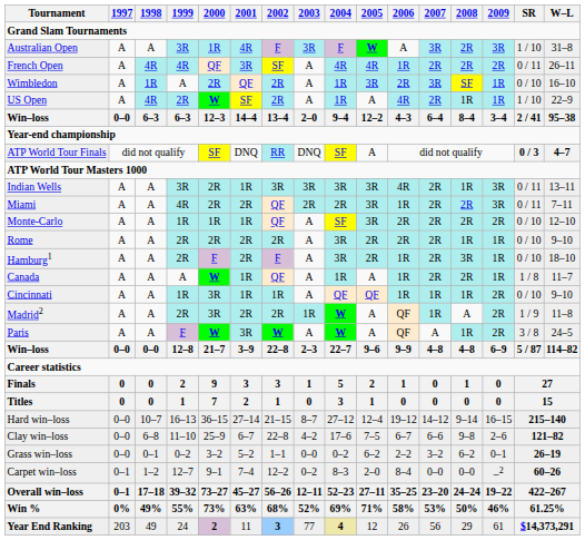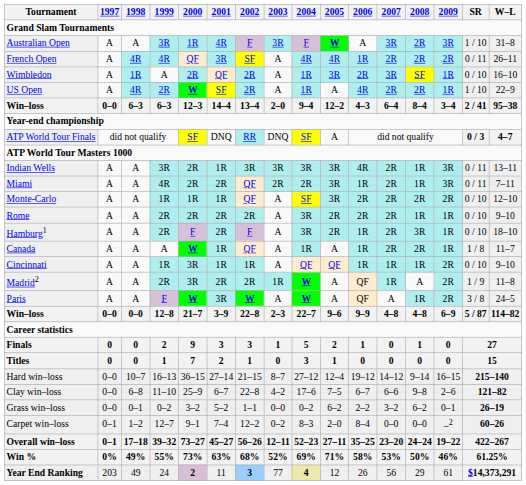 <table class="wikitable" style="text-align:center;font-size:97%">
 <tr>
 <th>Tournament</th>
 <th><a href='#'>1997</a></th>
 <th><a href='#'>1998</a></th>
 <th><a href='#'>1999</a></th>
 <th><a href='#'>2000</a></th>
 <th><a href='#'>2001</a></th>
 <th><a href='#'>2002</a></th>
 <th><a href='#'>2003</a></th>
 <th><a href='#'>2004</a></th>
 <th><a href='#'>2005</a></th>
 <th><a href='#'>2006</a></th>
 <th><a href='#'>2007</a></th>
 <th><a href='#'>2008</a></th>
 <th><a href='#'>2009</a></th>
 <th>SR</th>
 <th>W–L</th>
 </tr>
 <tr>
 <td colspan="16" style="text-align:left;"><strong>Grand Slam Tournaments</strong></td>
 </tr>
 <tr>
 <td style="background:#efefef; text-align:left;"><a href='#'>Australian Open</a></td>
 <td>A</td>
 <td>A</td>
 <td bgcolor="afeeee"><a href='#'>3R</a></td>
 <td bgcolor="afeeee"><a href='#'>1R</a></td>
 <td bgcolor="afeeee"><a href='#'>4R</a></td>
 <td bgcolor="thistle"><a href='#'>F</a></td>
 <td bgcolor="afeeee"><a href='#'>3R</a></td>
 <td bgcolor="thistle"><a href='#'>F</a></td>
 <td bgcolor="lime"><strong><a href='#'>W</a></strong></td>
 <td>A</td>
 <td bgcolor="afeeee"><a href='#'>3R</a></td>
 <td bgcolor="afeeee"><a href='#'>2R</a></td>
 <td bgcolor="afeeee"><a href='#'>3R</a></td>
 <td style="background:#efefef;">1 / 10</td>
 <td style="background:#efefef;">31–8</td>
 </tr>
 <tr>
 <td style="background:#efefef; text-align:left;"><a href='#'>French Open</a></td>
 <td>A</td>
 <td bgcolor="afeeee"><a href='#'>4R</a></td>
 <td bgcolor="afeeee"><a href='#'>4R</a></td>
 <td bgcolor="ffebcd"><a href='#'>QF</a></td>
 <td bgcolor="afeeee"><a href='#'>3R</a></td>
 <td bgcolor="yellow"><a href='#'>SF</a></td>
 <td>A</td>
 <td bgcolor="afeeee"><a href='#'>4R</a></td>
 <td bgcolor="afeeee"><a href='#'>4R</a></td>
 <td bgcolor="afeeee"><a href='#'>1R</a></td>
 <td bgcolor="afeeee"><a href='#'>2R</a></td>
 <td bgcolor="afeeee"><a href='#'>2R</a></td>
 <td bgcolor="afeeee"><a href='#'>2R</a></td>
 <td style="background:#efefef;">0 / 11</td>
 <td style="background:#efefef;">26–11</td>
 </tr>
 <tr>
 <td style="background:#efefef; text-align:left;"><a href='#'>Wimbledon</a></td>
 <td>A</td>
 <td bgcolor="afeeee"><a href='#'>1R</a></td>
 <td>A</td>
 <td bgcolor="afeeee"><a href='#'>2R</a></td>
 <td bgcolor="ffebcd"><a href='#'>QF</a></td>
 <td bgcolor="afeeee"><a href='#'>2R</a></td>
 <td>A</td>
 <td bgcolor="afeeee"><a href='#'>1R</a></td>
 <td bgcolor="afeeee"><a href='#'>3R</a></td>
 <td bgcolor="afeeee"><a href='#'>2R</a></td>
 <td bgcolor="afeeee"><a href='#'>3R</a></td>
 <td bgcolor="yellow"><a href='#'>SF</a></td>
 <td bgcolor="afeeee"><a href='#'>1R</a></td>
 <td style="background:#efefef;">0 / 10</td>
 <td style="background:#efefef;">16–10</td>
 </tr>
 <tr>
 <td style="background:#efefef; text-align:left;"><a href='#'>US Open</a></td>
 <td>A</td>
 <td bgcolor="afeeee"><a href='#'>4R</a></td>
 <td bgcolor="afeeee"><a href='#'>2R</a></td>
 <td bgcolor="lime"><strong><a href='#'>W</a></strong></td>
 <td bgcolor="yellow"><a href='#'>SF</a></td>
 <td bgcolor="afeeee"><a href='#'>2R</a></td>
 <td>A</td>
 <td bgcolor="afeeee"><a href='#'>1R</a></td>
 <td>A</td>
 <td bgcolor="afeeee"><a href='#'>4R</a></td>
 <td bgcolor="afeeee"><a href='#'>2R</a></td>
-<td bgcolor="afeeee">1R</td>
+<td bgcolor="afeeee"><a href='#'>2R</a></td>
 <td bgcolor="afeeee"><a href='#'>1R</a></td>
 <td style="background:#efefef;">1 / 10</td>
 <td style="background:#efefef;">22–9</td>
 </tr>
 <tr>
 <th style="text-align:left">Win–loss</th>
 <th>0–0</th>
 <th>6–3</th>
 <th>6–3</th>
 <th>12–3</th>
 <th>14–4</th>
 <th>13–4</th>
 <th>2–0</th>
 <th>9–4</th>
 <th>12–2</th>
 <th>4–3</th>
 <th>6–4</th>
 <th>8–4</th>
 <th>3–4</th>
 <th>2 / 41</th>
 <th>95–38</th>
 </tr>
 <tr>
 <td colspan="16" style="text-align:left;"><strong>Year-end championship</strong></td>
 </tr>
 <tr>
 <td style="background:#efefef; text-align:left;"><a href='#'>ATP World Tour Finals</a></td>
 <td colspan="3">did not qualify</td>
 <td bgcolor="yellow"><a href='#'>SF</a></td>
 <td>DNQ</td>
 <td bgcolor="afeeee"><a href='#'>RR</a></td>
 <td>DNQ</td>
 <td bgcolor="yellow"><a href='#'>SF</a></td>
 <td>A</td>
 <td colspan="4">did not qualify</td>
 <th>0 / 3</th>
 <th>4–7</th>
 </tr>
 <tr>
 <td colspan="16" style="text-align:left;"><strong>ATP World Tour Masters 1000</strong></td>
 </tr>
 <tr>
 <td style="background:#efefef; text-align:left;"><a href='#'>Indian Wells</a></td>
 <td>A</td>
 <td>A</td>
 <td bgcolor="afeeee">3R</td>
 <td bgcolor="afeeee">2R</td>
 <td bgcolor="afeeee">1R</td>
 <td bgcolor="afeeee">3R</td>
 <td bgcolor="afeeee">3R</td>
 <td bgcolor="afeeee">3R</td>
 <td bgcolor="afeeee">3R</td>
 <td bgcolor="afeeee">4R</td>
 <td bgcolor="afeeee">2R</td>
 <td bgcolor="afeeee">1R</td>
 <td bgcolor="afeeee">3R</td>
 <td style="background:#efefef;">0 / 11</td>
 <td style="background:#efefef;">13–11</td>
 </tr>
 <tr>
 <td style="background:#efefef; text-align:left;"><a href='#'>Miami</a></td>
 <td>A</td>
 <td>A</td>
 <td bgcolor="afeeee">4R</td>
 <td bgcolor="afeeee">2R</td>
 <td bgcolor="afeeee">2R</td>
 <td bgcolor="ffebcd"><a href='#'>QF</a></td>
 <td bgcolor="afeeee">2R</td>
 <td bgcolor="afeeee">2R</td>
 <td bgcolor="afeeee">3R</td>
 <td bgcolor="afeeee">1R</td>
 <td bgcolor="afeeee">2R</td>
-<td bgcolor="afeeee"><a href='#'>2R</a></td>
+<td bgcolor="afeeee">1R</td>
 <td bgcolor="afeeee">3R</td>
 <td style="background:#efefef;">0 / 11</td>
 <td style="background:#efefef;">7–11</td>
 </tr>
 <tr>
 <td style="background:#efefef; text-align:left;"><a href='#'>Monte-Carlo</a></td>
 <td>A</td>
 <td>A</td>
 <td bgcolor="afeeee">1R</td>
 <td bgcolor="afeeee">1R</td>
 <td bgcolor="afeeee">1R</td>
 <td bgcolor="ffebcd"><a href='#'>QF</a></td>
 <td>A</td>
 <td bgcolor="yellow"><a href='#'>SF</a></td>
 <td bgcolor="afeeee">3R</td>
 <td bgcolor="afeeee">2R</td>
 <td bgcolor="afeeee">2R</td>
 <td bgcolor="afeeee">2R</td>
 <td bgcolor="afeeee">2R</td>
 <td style="background:#efefef;">0 / 10</td>
 <td style="background:#efefef;">12–10</td>
 </tr>
 <tr>
 <td style="background:#efefef; text-align:left;"><a href='#'>Rome</a></td>
 <td>A</td>
 <td>A</td>
 <td bgcolor="afeeee">2R</td>
 <td bgcolor="afeeee">2R</td>
 <td bgcolor="afeeee">2R</td>
 <td bgcolor="afeeee">2R</td>
 <td>A</td>
 <td bgcolor="afeeee">3R</td>
 <td bgcolor="afeeee">2R</td>
 <td bgcolor="afeeee">2R</td>
 <td bgcolor="afeeee">2R</td>
 <td bgcolor="afeeee">1R</td>
 <td bgcolor="afeeee">1R</td>
 <td style="background:#efefef;">0 / 10</td>
 <td style="background:#efefef;">9–10</td>
 </tr>
 <tr>
 <td style="background:#efefef; text-align:left;"><a href='#'>Hamburg</a><sup>1</sup></td>
 <td>A</td>
 <td>A</td>
 <td bgcolor="afeeee">2R</td>
 <td bgcolor="thistle"><a href='#'>F</a></td>
 <td bgcolor="afeeee">2R</td>
 <td bgcolor="thistle"><a href='#'>F</a></td>
 <td>A</td>
 <td bgcolor="afeeee">3R</td>
 <td bgcolor="afeeee">2R</td>
 <td bgcolor="afeeee">1R</td>
 <td bgcolor="afeeee">2R</td>
 <td bgcolor="afeeee">3R</td>
 <td bgcolor="afeeee">1R</td>
 <td style="background:#efefef;">0 / 10</td>
 <td style="background:#efefef;">18–10</td>
 </tr>
 <tr>
 <td style="background:#efefef; text-align:left;"><a href='#'>Canada</a></td>
 <td>A</td>
 <td>A</td>
 <td>A</td>
 <td bgcolor="lime"><strong><a href='#'>W</a></strong></td>
 <td bgcolor="afeeee">1R</td>
 <td bgcolor="ffebcd"><a href='#'>QF</a></td>
 <td>A</td>
 <td bgcolor="afeeee">1R</td>
 <td>A</td>
 <td bgcolor="afeeee">1R</td>
 <td bgcolor="afeeee">2R</td>
 <td bgcolor="afeeee">2R</td>
 <td bgcolor="afeeee">1R</td>
 <td style="background:#efefef;">1 / 8</td>
 <td style="background:#efefef;">11–7</td>
 </tr>
 <tr>
 <td style="background:#efefef; text-align:left;"><a href='#'>Cincinnati</a></td>
 <td>A</td>
 <td>A</td>
 <td bgcolor="afeeee">1R</td>
 <td bgcolor="afeeee">3R</td>
 <td bgcolor="afeeee">1R</td>
 <td bgcolor="afeeee">1R</td>
 <td>A</td>
 <td bgcolor="ffebcd"><a href='#'>QF</a></td>
 <td bgcolor="ffebcd"><a href='#'>QF</a></td>
 <td bgcolor="afeeee">1R</td>
 <td bgcolor="afeeee">1R</td>
 <td bgcolor="afeeee">1R</td>
 <td bgcolor="afeeee">2R</td>
 <td style="background:#efefef;">0 / 10</td>
 <td style="background:#efefef;">9–10</td>
 </tr>
 <tr>
 <td style="background:#efefef; text-align:left;"><a href='#'>Madrid</a><sup>2</sup></td>
 <td>A</td>
 <td>A</td>
 <td bgcolor="afeeee">2R</td>
 <td bgcolor="afeeee">3R</td>
 <td bgcolor="afeeee">2R</td>
 <td bgcolor="afeeee">2R</td>
 <td bgcolor="afeeee">1R</td>
 <td bgcolor="lime"><strong><a href='#'>W</a></strong></td>
 <td>A</td>
 <td bgcolor="ffebcd">QF</td>
 <td bgcolor="afeeee">1R</td>
 <td>A</td>
 <td bgcolor="afeeee">2R</td>
 <td style="background:#efefef;">1 / 9</td>
 <td style="background:#efefef;">11–8</td>
 </tr>
 <tr>
 <td style="background:#efefef; text-align:left;"><a href='#'>Paris</a></td>
 <td>A</td>
 <td>A</td>
 <td bgcolor="thistle"><a href='#'>F</a></td>
 <td bgcolor="lime"><strong><a href='#'>W</a></strong></td>
 <td bgcolor="afeeee">3R</td>
 <td bgcolor="lime"><strong><a href='#'>W</a></strong></td>
 <td>A</td>
 <td bgcolor="lime"><strong><a href='#'>W</a></strong></td>
 <td>A</td>
 <td bgcolor="ffebcd">QF</td>
 <td>A</td>
 <td bgcolor="afeeee">1R</td>
 <td bgcolor="afeeee">2R</td>
 <td style="background:#efefef;">3 / 8</td>
 <td style="background:#efefef;">24–5</td>
 </tr>
 <tr>
 <th style="text-align:left">Win–loss</th>
 <th>0–0</th>
 <th>0–0</th>
 <th>12–8</th>
 <th>21–7</th>
 <th>3–9</th>
 <th>22–8</th>
 <th>2–3</th>
 <th>22–7</th>
 <th>9–6</th>
 <th>9–9</th>
 <th>4–8</th>
 <th>4–8</th>
 <th>6–9</th>
 <th>5 / 87</th>
 <th>114–82</th>
 </tr>
 <tr>
 <td colspan="16" style="text-align:left;"><strong>Career statistics</strong></td>
 </tr>
 <tr>
 <th style="text-align:left">Finals</th>
 <th>0</th>
 <th>0</th>
 <th>2</th>
 <th>9</th>
 <th>3</th>
 <th>3</th>
 <th>1</th>
 <th>5</th>
 <th>2</th>
 <th>1</th>
 <th>0</th>
 <th>1</th>
 <th>0</th>
 <th colspan="2">27</th>
 </tr>
 <tr>
 <th style="text-align:left">Titles</th>
 <th>0</th>
 <th>0</th>
 <th>1</th>
 <th>7</th>
 <th>2</th>
 <th>1</th>
 <th>0</th>
 <th>3</th>
 <th>1</th>
 <th>0</th>
 <th>0</th>
 <th>0</th>
 <th>0</th>
 <th colspan="2">15</th>
 </tr>
 <tr bgcolor="efefef">
 <td style="background:#EFEFEF; text-align:left;">Hard win–loss</td>
 <td>0–0</td>
 <td>10–7</td>
 <td>16–13</td>
 <td>36–15</td>
 <td>27–14</td>
 <td>21–15</td>
 <td>8–7</td>
 <td>27–12</td>
 <td>12–4</td>
 <td>19–12</td>
 <td>14–12</td>
 <td>9–14</td>
 <td>16–15</td>
 <td colspan="2"><strong>215–140</strong></td>
 </tr>
 <tr bgcolor="efefef">
 <td style="background:#EFEFEF; text-align:left;">Clay win–loss</td>
 <td>0–0</td>
 <td>6–8</td>
 <td>11–10</td>
 <td>25–9</td>
 <td>6–7</td>
 <td>22–8</td>
 <td>4–2</td>
 <td>17–6</td>
 <td>7–5</td>
 <td>6–7</td>
 <td>6–6</td>
 <td>9–8</td>
 <td>2–6</td>
 <td colspan="2"><strong>121–82</strong></td>
 </tr>
 <tr bgcolor="efefef">
 <td style="background:#EFEFEF; text-align:left;">Grass win–loss</td>
 <td>0–0</td>
 <td>0–1</td>
 <td>0–2</td>
 <td>3–2</td>
 <td>5–2</td>
 <td>1–1</td>
 <td>0–0</td>
 <td>0–2</td>
 <td>6–2</td>
 <td>2–2</td>
 <td>3–2</td>
 <td>6–2</td>
 <td>0–1</td>
 <td colspan="2"><strong>26–19</strong></td>
 </tr>
 <tr bgcolor="efefef">
 <td style="background:#EFEFEF; text-align:left;">Carpet win–loss</td>
 <td>0–1</td>
 <td>1–2</td>
 <td>12–7</td>
 <td>9–1</td>
 <td>7–4</td>
 <td>12–2</td>
 <td>0–2</td>
 <td>8–3</td>
 <td>2–0</td>
 <td>8–4</td>
 <td>0–0</td>
 <td>0–0</td>
 <td>–<sup>2</sup></td>
 <td colspan="2"><strong>60–26</strong></td>
 </tr>
 <tr>
 <th style="text-align:left;">Overall win–loss</th>
 <th>0–1</th>
 <th>17–18</th>
 <th>39–32</th>
 <th>73–27</th>
 <th>45–27</th>
 <th>56–26</th>
 <th>12–11</th>
 <th>52–23</th>
 <th>27–11</th>
 <th>35–25</th>
 <th>23–20</th>
 <th>24–24</th>
 <th>19–22</th>
 <th colspan="2">422–267</th>
 </tr>
 <tr bgcolor="efefef">
 <th style="text-align:left;">Win %</th>
 <th>0%</th>
 <th>49%</th>
 <th>55%</th>
 <th>73%</th>
 <th>63%</th>
 <th>68%</th>
 <th>52%</th>
 <th>69%</th>
 <th>71%</th>
 <th>58%</th>
 <th>53%</th>
 <th>50%</th>
 <th>46%</th>
 <th colspan="2">61.25%</th>
 </tr>
 <tr bgcolor="efefef">
 <td style="background:#efefef; text-align:left;"><strong>Year End Ranking</strong></td>
 <td>203</td>
 <td>49</td>
 <td>24</td>
 <td bgcolor="thistle"><strong>2</strong></td>
 <td>11</td>
 <td bgcolor="99ccff"><strong>3</strong></td>
 <td>77</td>
 <td bgcolor="eee8aa"><strong>4</strong></td>
 <td>12</td>
 <td>26</td>
 <td>56</td>
 <td>29</td>
 <td>61</td>
 <th colspan="2"><a href='#'>$</a>14,373,291</th>
 </tr>
 </table>
